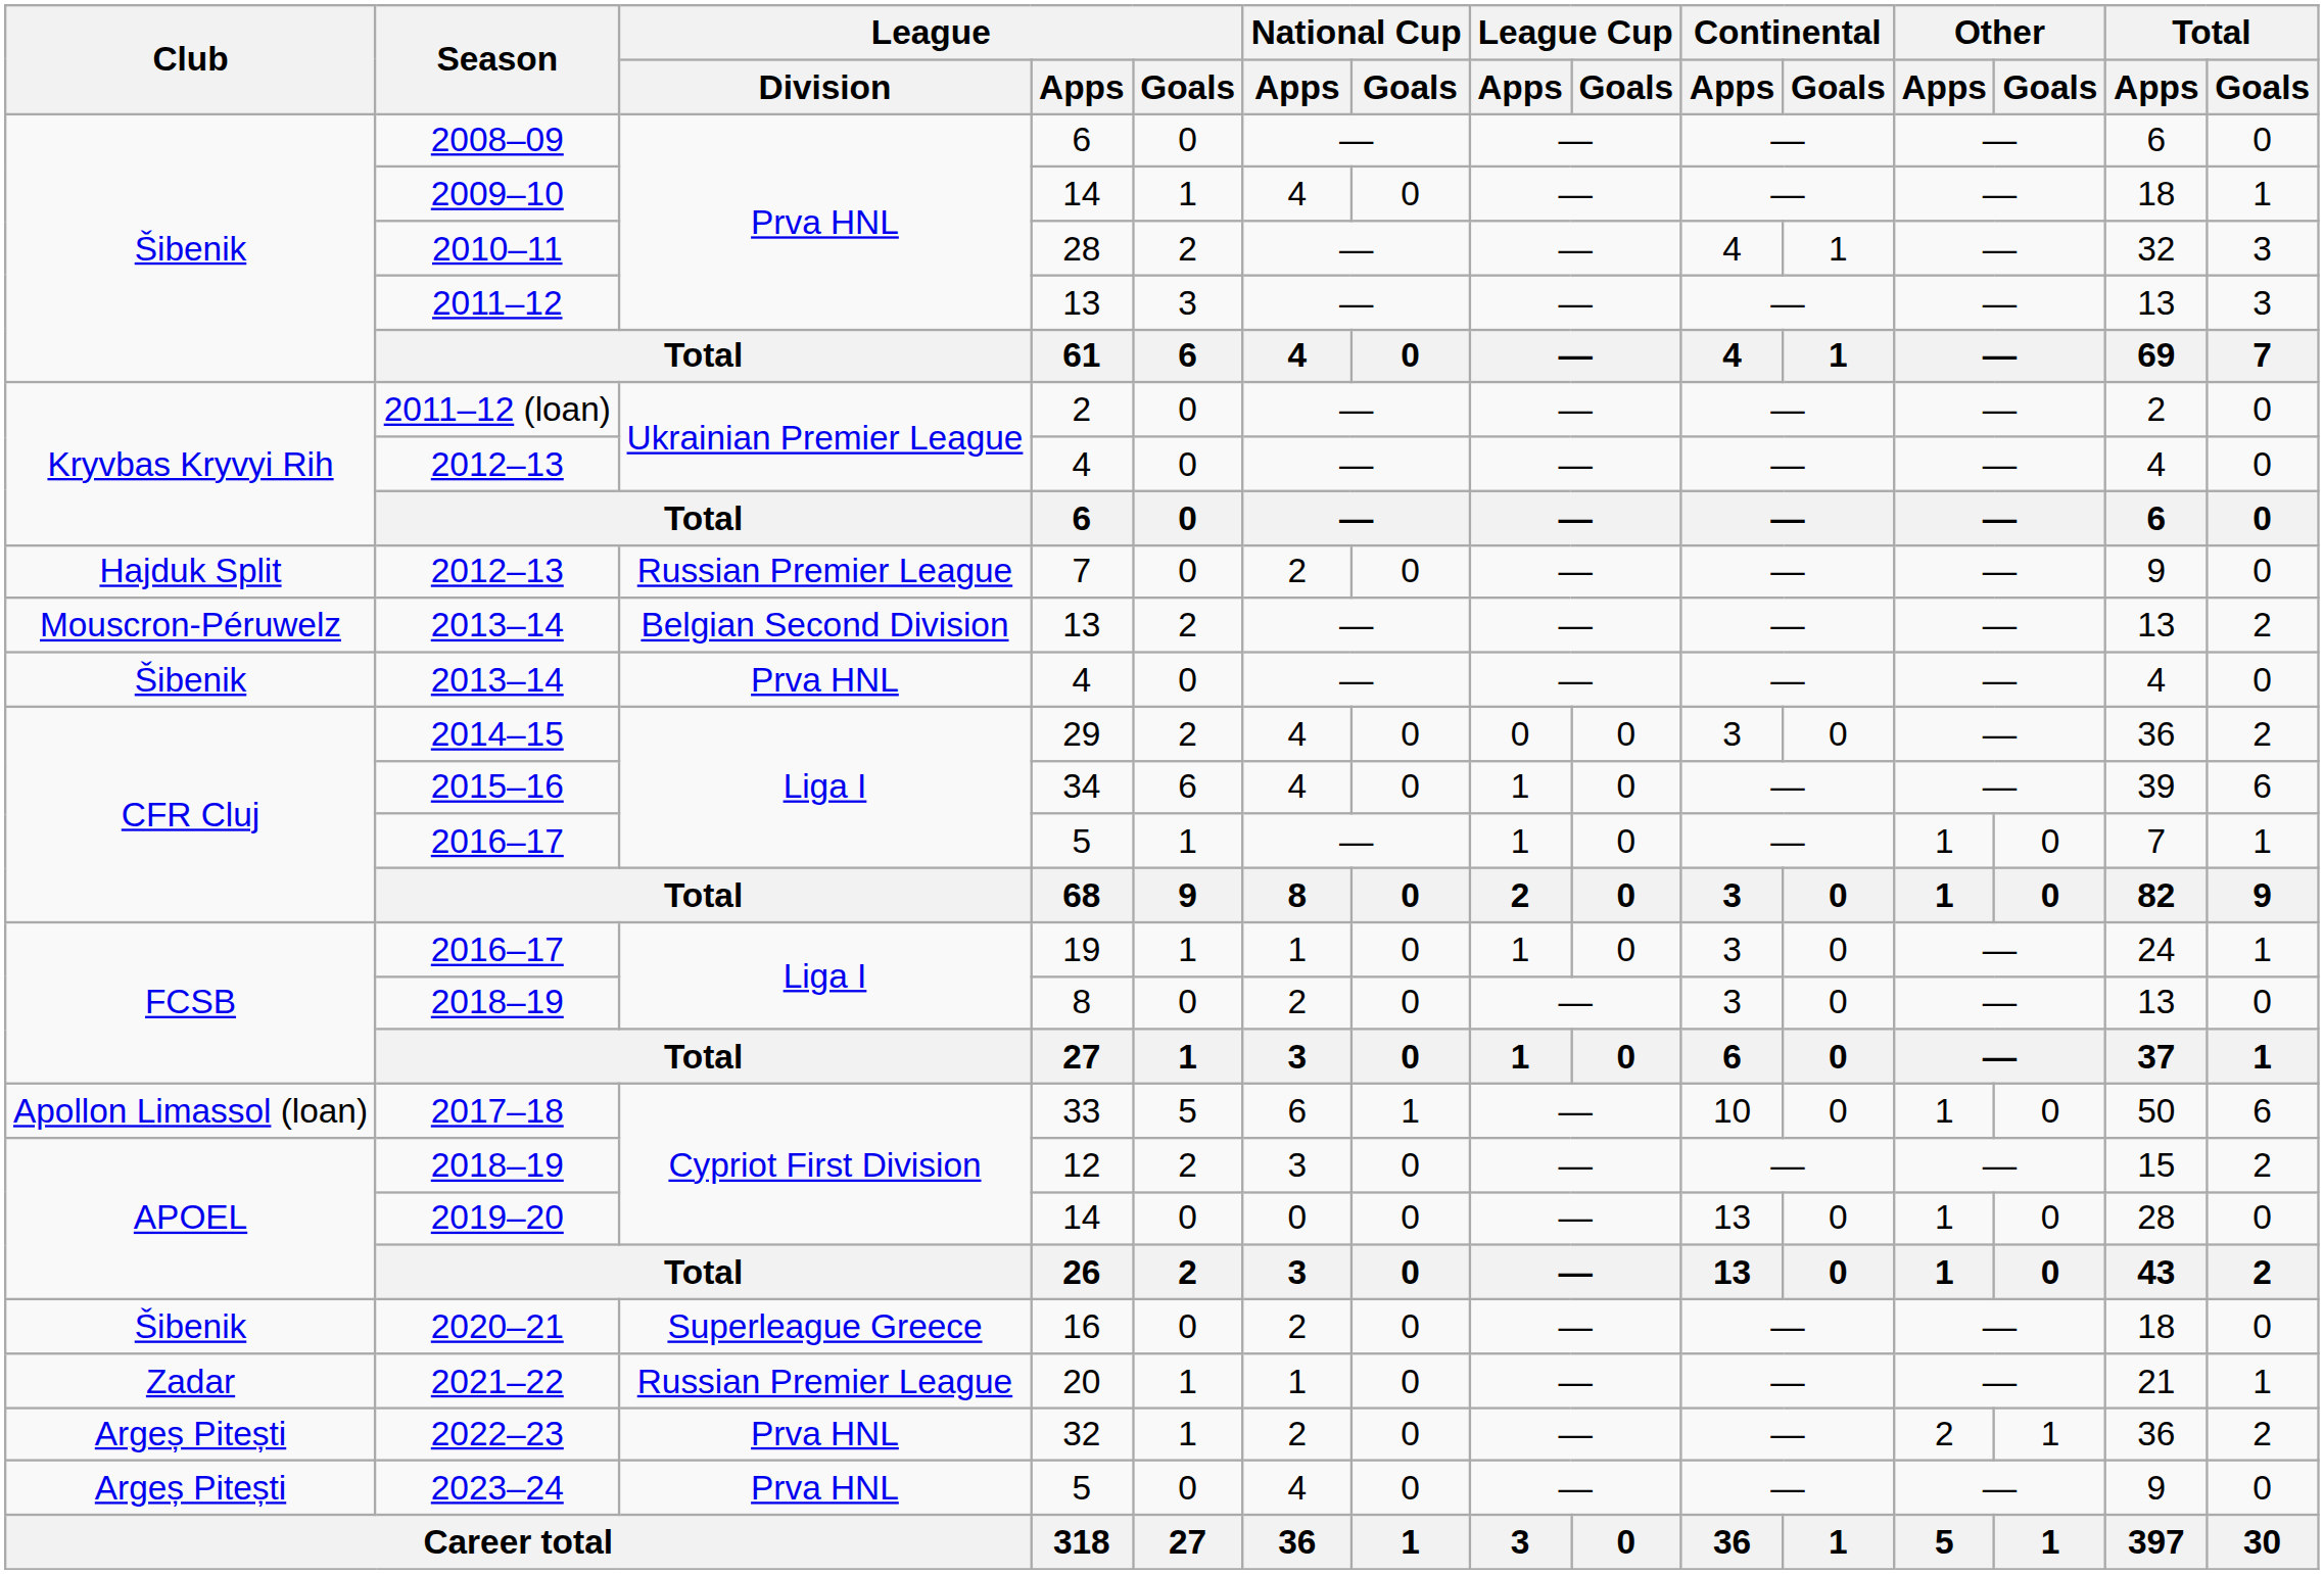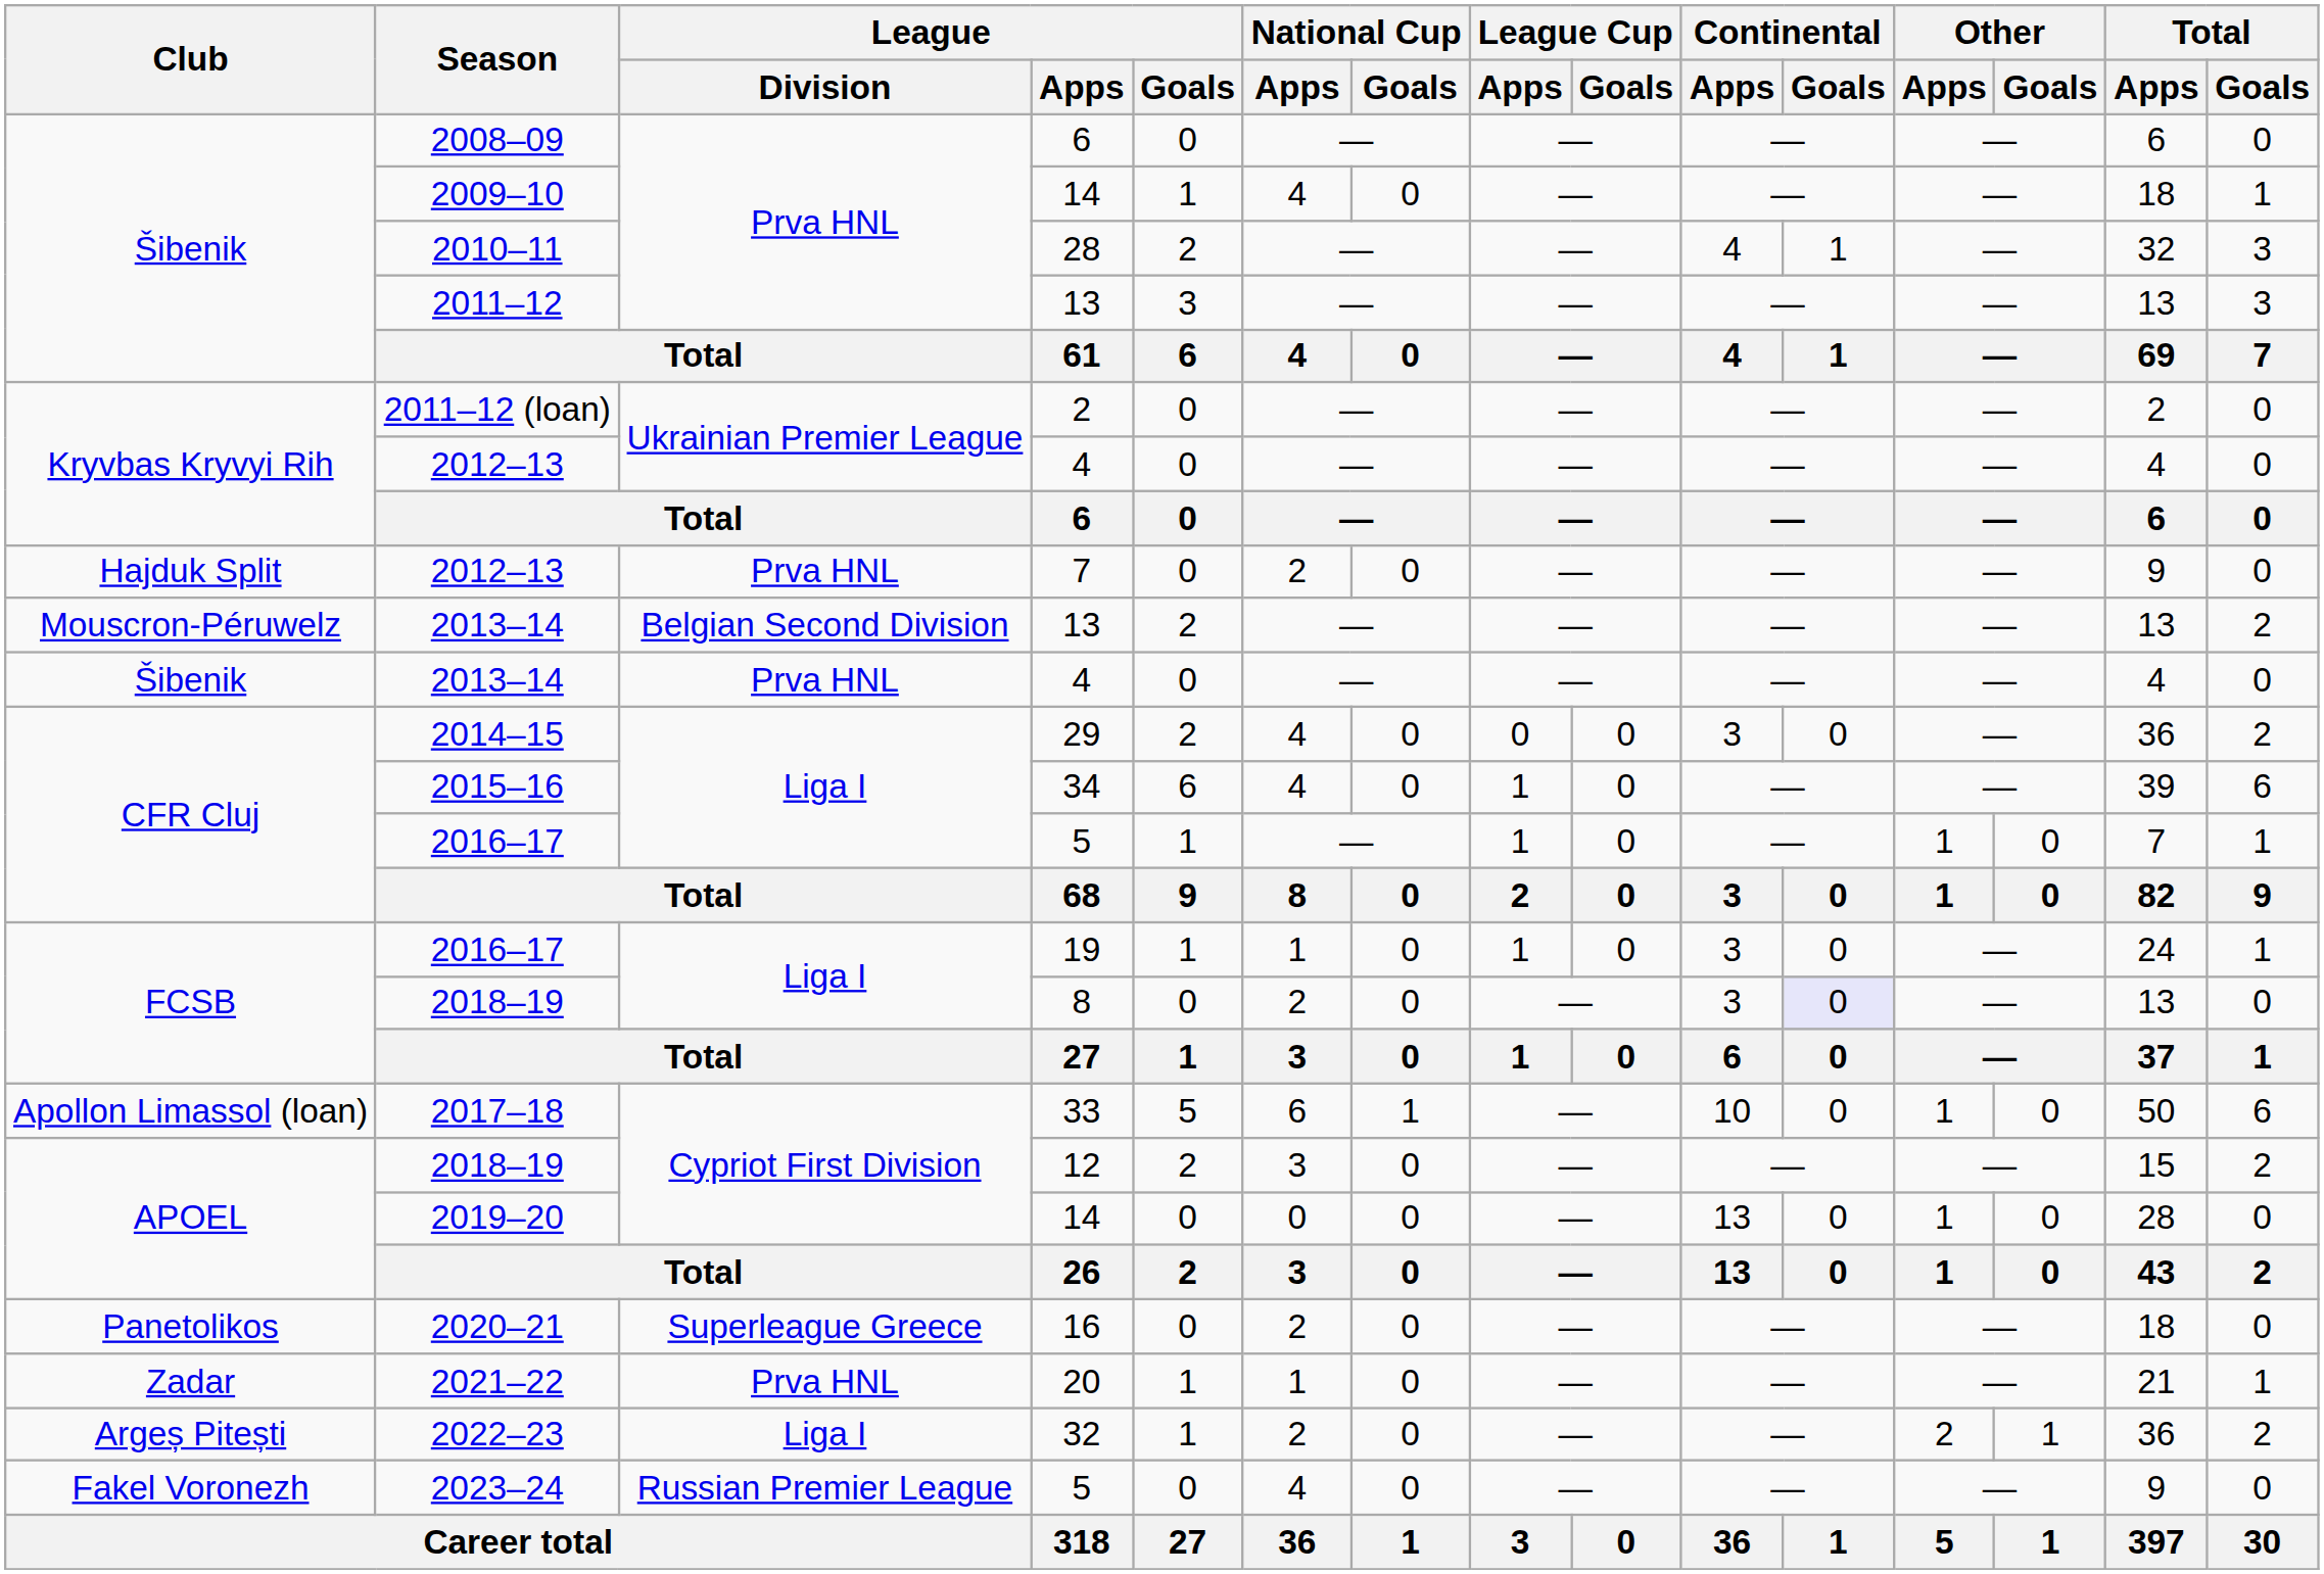 <table class="wikitable" style="font-size:90%; text-align: center;">
 <tr>
 <th rowspan=2>Club</th>
 <th rowspan=2>Season</th>
 <th colspan=3>League</th>
 <th colspan=2>National Cup</th>
 <th colspan=2>League Cup</th>
 <th colspan=2>Continental</th>
 <th colspan=2>Other</th>
 <th colspan=2>Total</th>
 </tr>
 <tr>
 <th>Division</th>
 <th>Apps</th>
 <th>Goals</th>
 <th>Apps</th>
 <th>Goals</th>
 <th>Apps</th>
 <th>Goals</th>
 <th>Apps</th>
 <th>Goals</th>
 <th>Apps</th>
 <th>Goals</th>
 <th>Apps</th>
 <th>Goals</th>
 </tr>
 <tr>
 <td rowspan="5"><a href='#'>Šibenik</a></td>
 <td><a href='#'>2008–09</a></td>
 <td rowspan="4"><a href='#'>Prva HNL</a></td>
 <td>6</td>
 <td>0</td>
 <td colspan="2">—</td>
 <td colspan="2">—</td>
 <td colspan="2">—</td>
 <td colspan="2">—</td>
 <td>6</td>
 <td>0</td>
 </tr>
 <tr>
 <td><a href='#'>2009–10</a></td>
 <td>14</td>
 <td>1</td>
 <td>4</td>
 <td>0</td>
 <td colspan="2">—</td>
 <td colspan="2">—</td>
 <td colspan="2">—</td>
 <td>18</td>
 <td>1</td>
 </tr>
 <tr>
 <td><a href='#'>2010–11</a></td>
 <td>28</td>
 <td>2</td>
 <td colspan="2">—</td>
 <td colspan="2">—</td>
 <td>4</td>
 <td>1</td>
 <td colspan="2">—</td>
 <td>32</td>
 <td>3</td>
 </tr>
 <tr>
 <td><a href='#'>2011–12</a></td>
 <td>13</td>
 <td>3</td>
 <td colspan="2">—</td>
 <td colspan="2">—</td>
 <td colspan="2">—</td>
 <td colspan="2">—</td>
 <td>13</td>
 <td>3</td>
 </tr>
 <tr>
 <th colspan="2">Total</th>
 <th>61</th>
 <th>6</th>
 <th>4</th>
 <th>0</th>
 <th colspan="2">—</th>
 <th>4</th>
 <th>1</th>
 <th colspan="2">—</th>
 <th>69</th>
 <th>7</th>
 </tr>
 <tr>
 <td rowspan="3"><a href='#'>Kryvbas Kryvyi Rih</a></td>
 <td><a href='#'>2011–12</a> (loan)</td>
 <td rowspan="2"><a href='#'>Ukrainian Premier League</a></td>
 <td>2</td>
 <td>0</td>
 <td colspan="2">—</td>
 <td colspan="2">—</td>
 <td colspan="2">—</td>
 <td colspan="2">—</td>
 <td>2</td>
 <td>0</td>
 </tr>
 <tr>
 <td><a href='#'>2012–13</a></td>
 <td>4</td>
 <td>0</td>
 <td colspan="2">—</td>
 <td colspan="2">—</td>
 <td colspan="2">—</td>
 <td colspan="2">—</td>
 <td>4</td>
 <td>0</td>
 </tr>
 <tr>
 <th colspan="2">Total</th>
 <th>6</th>
 <th>0</th>
 <th colspan="2">—</th>
 <th colspan="2">—</th>
 <th colspan="2">—</th>
 <th colspan="2">—</th>
 <th>6</th>
 <th>0</th>
 </tr>
 <tr>
 <td><a href='#'>Hajduk Split</a></td>
 <td><a href='#'>2012–13</a></td>
-<td><a href='#'>Russian Premier League</a></td>
+<td><a href='#'>Prva HNL</a></td>
 <td>7</td>
 <td>0</td>
 <td>2</td>
 <td>0</td>
 <td colspan="2">—</td>
 <td colspan="2">—</td>
 <td colspan="2">—</td>
 <td>9</td>
 <td>0</td>
 </tr>
 <tr>
 <td><a href='#'>Mouscron-Péruwelz</a></td>
 <td><a href='#'>2013–14</a></td>
 <td><a href='#'>Belgian Second Division</a></td>
 <td>13</td>
 <td>2</td>
 <td colspan="2">—</td>
 <td colspan="2">—</td>
 <td colspan="2">—</td>
 <td colspan="2">—</td>
 <td>13</td>
 <td>2</td>
 </tr>
 <tr>
 <td><a href='#'>Šibenik</a></td>
 <td><a href='#'>2013–14</a></td>
 <td><a href='#'>Prva HNL</a></td>
 <td>4</td>
 <td>0</td>
 <td colspan="2">—</td>
 <td colspan="2">—</td>
 <td colspan="2">—</td>
 <td colspan="2">—</td>
 <td>4</td>
 <td>0</td>
 </tr>
 <tr>
 <td rowspan="4"><a href='#'>CFR Cluj</a></td>
 <td><a href='#'>2014–15</a></td>
 <td rowspan="3"><a href='#'>Liga I</a></td>
 <td>29</td>
 <td>2</td>
 <td>4</td>
 <td>0</td>
 <td>0</td>
 <td>0</td>
 <td>3</td>
 <td>0</td>
 <td colspan="2">—</td>
 <td>36</td>
 <td>2</td>
 </tr>
 <tr>
 <td><a href='#'>2015–16</a></td>
 <td>34</td>
 <td>6</td>
 <td>4</td>
 <td>0</td>
 <td>1</td>
 <td>0</td>
 <td colspan="2">—</td>
 <td colspan="2">—</td>
 <td>39</td>
 <td>6</td>
 </tr>
 <tr>
 <td><a href='#'>2016–17</a></td>
 <td>5</td>
 <td>1</td>
 <td colspan="2">—</td>
 <td>1</td>
 <td>0</td>
 <td colspan="2">—</td>
 <td>1</td>
 <td>0</td>
 <td>7</td>
 <td>1</td>
 </tr>
 <tr>
 <th colspan="2">Total</th>
 <th>68</th>
 <th>9</th>
 <th>8</th>
 <th>0</th>
 <th>2</th>
 <th>0</th>
 <th>3</th>
 <th>0</th>
 <th>1</th>
 <th>0</th>
 <th>82</th>
 <th>9</th>
 </tr>
 <tr>
 <td rowspan="3"><a href='#'>FCSB</a></td>
 <td><a href='#'>2016–17</a></td>
 <td rowspan="2"><a href='#'>Liga I</a></td>
 <td>19</td>
 <td>1</td>
 <td>1</td>
 <td>0</td>
 <td>1</td>
 <td>0</td>
 <td>3</td>
 <td>0</td>
 <td colspan="2">—</td>
 <td>24</td>
 <td>1</td>
 </tr>
 <tr>
 <td><a href='#'>2018–19</a></td>
 <td>8</td>
 <td>0</td>
 <td>2</td>
 <td>0</td>
 <td colspan="2">—</td>
 <td>3</td>
-<td>0</td>
+<td style="background: lavender;">0</td>
 <td colspan="2">—</td>
 <td>13</td>
 <td>0</td>
 </tr>
 <tr>
 <th colspan="2">Total</th>
 <th>27</th>
 <th>1</th>
 <th>3</th>
 <th>0</th>
 <th>1</th>
 <th>0</th>
 <th>6</th>
 <th>0</th>
 <th colspan="2">—</th>
 <th>37</th>
 <th>1</th>
 </tr>
 <tr>
 <td><a href='#'>Apollon Limassol</a> (loan)</td>
 <td><a href='#'>2017–18</a></td>
 <td rowspan="3"><a href='#'>Cypriot First Division</a></td>
 <td>33</td>
 <td>5</td>
 <td>6</td>
 <td>1</td>
 <td colspan="2">—</td>
 <td>10</td>
 <td>0</td>
 <td>1</td>
 <td>0</td>
 <td>50</td>
 <td>6</td>
 </tr>
 <tr>
 <td rowspan="3"><a href='#'>APOEL</a></td>
 <td><a href='#'>2018–19</a></td>
 <td>12</td>
 <td>2</td>
 <td>3</td>
 <td>0</td>
 <td colspan="2">—</td>
 <td colspan="2">—</td>
 <td colspan="2">—</td>
 <td>15</td>
 <td>2</td>
 </tr>
 <tr>
 <td><a href='#'>2019–20</a></td>
 <td>14</td>
 <td>0</td>
 <td>0</td>
 <td>0</td>
 <td colspan="2">—</td>
 <td>13</td>
 <td>0</td>
 <td>1</td>
 <td>0</td>
 <td>28</td>
 <td>0</td>
 </tr>
 <tr>
 <th colspan="2">Total</th>
 <th>26</th>
 <th>2</th>
 <th>3</th>
 <th>0</th>
 <th colspan="2">—</th>
 <th>13</th>
 <th>0</th>
 <th>1</th>
 <th>0</th>
 <th>43</th>
 <th>2</th>
 </tr>
 <tr>
-<td><a href='#'>Šibenik</a></td>
+<td><a href='#'>Panetolikos</a></td>
 <td><a href='#'>2020–21</a></td>
 <td><a href='#'>Superleague Greece</a></td>
 <td>16</td>
 <td>0</td>
 <td>2</td>
 <td>0</td>
 <td colspan="2">—</td>
 <td colspan="2">—</td>
 <td colspan="2">—</td>
 <td>18</td>
 <td>0</td>
 </tr>
 <tr>
 <td><a href='#'>Zadar</a></td>
 <td><a href='#'>2021–22</a></td>
-<td><a href='#'>Russian Premier League</a></td>
+<td><a href='#'>Prva HNL</a></td>
 <td>20</td>
 <td>1</td>
 <td>1</td>
 <td>0</td>
 <td colspan="2">—</td>
 <td colspan="2">—</td>
 <td colspan="2">—</td>
 <td>21</td>
 <td>1</td>
 </tr>
 <tr>
 <td><a href='#'>Argeș Pitești</a></td>
 <td><a href='#'>2022–23</a></td>
-<td><a href='#'>Prva HNL</a></td>
+<td><a href='#'>Liga I</a></td>
 <td>32</td>
 <td>1</td>
 <td>2</td>
 <td>0</td>
 <td colspan="2">—</td>
 <td colspan="2">—</td>
 <td>2</td>
 <td>1</td>
 <td>36</td>
 <td>2</td>
 </tr>
 <tr>
-<td><a href='#'>Argeș Pitești</a></td>
+<td><a href='#'>Fakel Voronezh</a></td>
 <td><a href='#'>2023–24</a></td>
-<td><a href='#'>Prva HNL</a></td>
+<td><a href='#'>Russian Premier League</a></td>
 <td>5</td>
 <td>0</td>
 <td>4</td>
 <td>0</td>
 <td colspan="2">—</td>
 <td colspan="2">—</td>
 <td colspan="2">—</td>
 <td>9</td>
 <td>0</td>
 </tr>
 <tr>
 <th colspan="3">Career total</th>
 <th>318</th>
 <th>27</th>
 <th>36</th>
 <th>1</th>
 <th>3</th>
 <th>0</th>
 <th>36</th>
 <th>1</th>
 <th>5</th>
 <th>1</th>
 <th>397</th>
 <th>30</th>
 </tr>
 </table>
